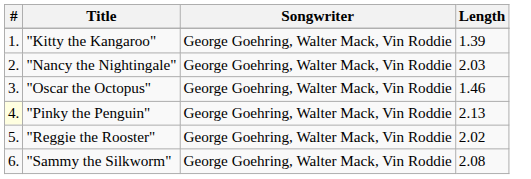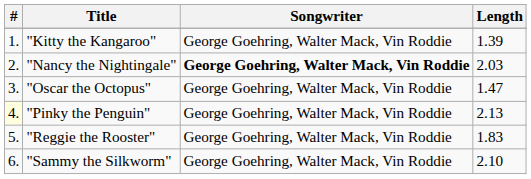 <table class="wikitable">
 <tr>
 <th>#</th>
 <th>Title</th>
 <th>Songwriter</th>
 <th>Length</th>
 </tr>
 <tr bgcolor="#ebf5ff">
 </tr>
 <tr>
 <td>1.</td>
 <td>"Kitty the Kangaroo"</td>
 <td>George Goehring, Walter Mack, Vin Roddie</td>
 <td>1.39</td>
 </tr>
 <tr>
 <td>2.</td>
 <td>"Nancy the Nightingale"</td>
-<td>George Goehring, Walter Mack, Vin Roddie</td>
+<td><strong>George Goehring, Walter Mack, Vin Roddie</strong></td>
 <td>2.03</td>
 </tr>
 <tr>
 <td>3.</td>
 <td>"Oscar the Octopus"</td>
 <td>George Goehring, Walter Mack, Vin Roddie</td>
-<td>1.46</td>
+<td>1.47</td>
 </tr>
 <tr>
 <td style="background: lightyellow;">4.</td>
 <td>"Pinky the Penguin"</td>
 <td>George Goehring, Walter Mack, Vin Roddie</td>
 <td>2.13</td>
 </tr>
 <tr>
 <td>5.</td>
 <td>"Reggie the Rooster"</td>
 <td>George Goehring, Walter Mack, Vin Roddie</td>
-<td>2.02</td>
+<td>1.83</td>
 </tr>
 <tr>
 <td>6.</td>
 <td>"Sammy the Silkworm"</td>
 <td>George Goehring, Walter Mack, Vin Roddie</td>
-<td>2.08</td>
+<td>2.10</td>
 </tr>
 </table>
